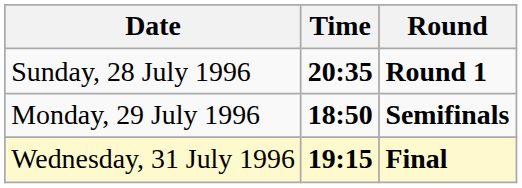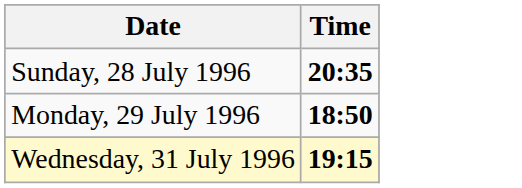 <table class="wikitable">
 <tr>
 <th>Date</th>
 <th>Time</th>
-<th>Round</th>
 </tr>
 <tr>
 <td>Sunday, 28 July 1996</td>
 <td><strong>20:35</strong></td>
-<td><strong>Round 1</strong></td>
 </tr>
 <tr>
 <td>Monday, 29 July 1996</td>
 <td><strong>18:50</strong></td>
-<td><strong>Semifinals</strong></td>
 </tr>
 <tr style=background:lemonchiffon>
 <td>Wednesday, 31 July 1996</td>
 <td><strong>19:15</strong></td>
-<td><strong>Final</strong></td>
 </tr>
 </table>
